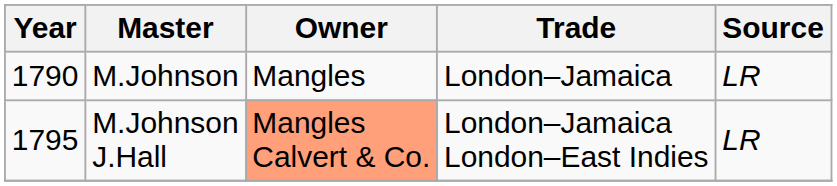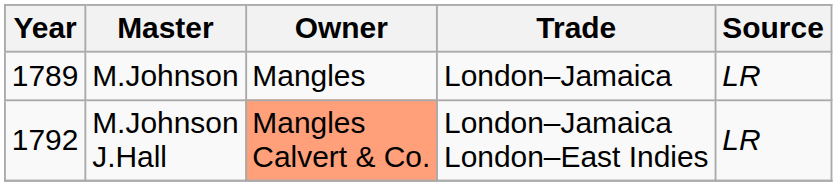 <table class=" wikitable">
 <tr>
 <th>Year</th>
 <th>Master</th>
 <th>Owner</th>
 <th>Trade</th>
 <th>Source</th>
 </tr>
 <tr>
-<td>1790</td>
+<td>1789</td>
 <td>M.Johnson</td>
 <td>Mangles</td>
 <td>London–Jamaica</td>
 <td><em>LR</em></td>
 </tr>
 <tr>
-<td>1795</td>
+<td>1792</td>
 <td>M.Johnson<br>J.Hall</td>
 <td style="background: lightsalmon;">Mangles<br>Calvert & Co.</td>
 <td>London–Jamaica<br>London–East Indies</td>
 <td><em>LR</em></td>
 </tr>
 <tr>
 </tr>
 </table>
